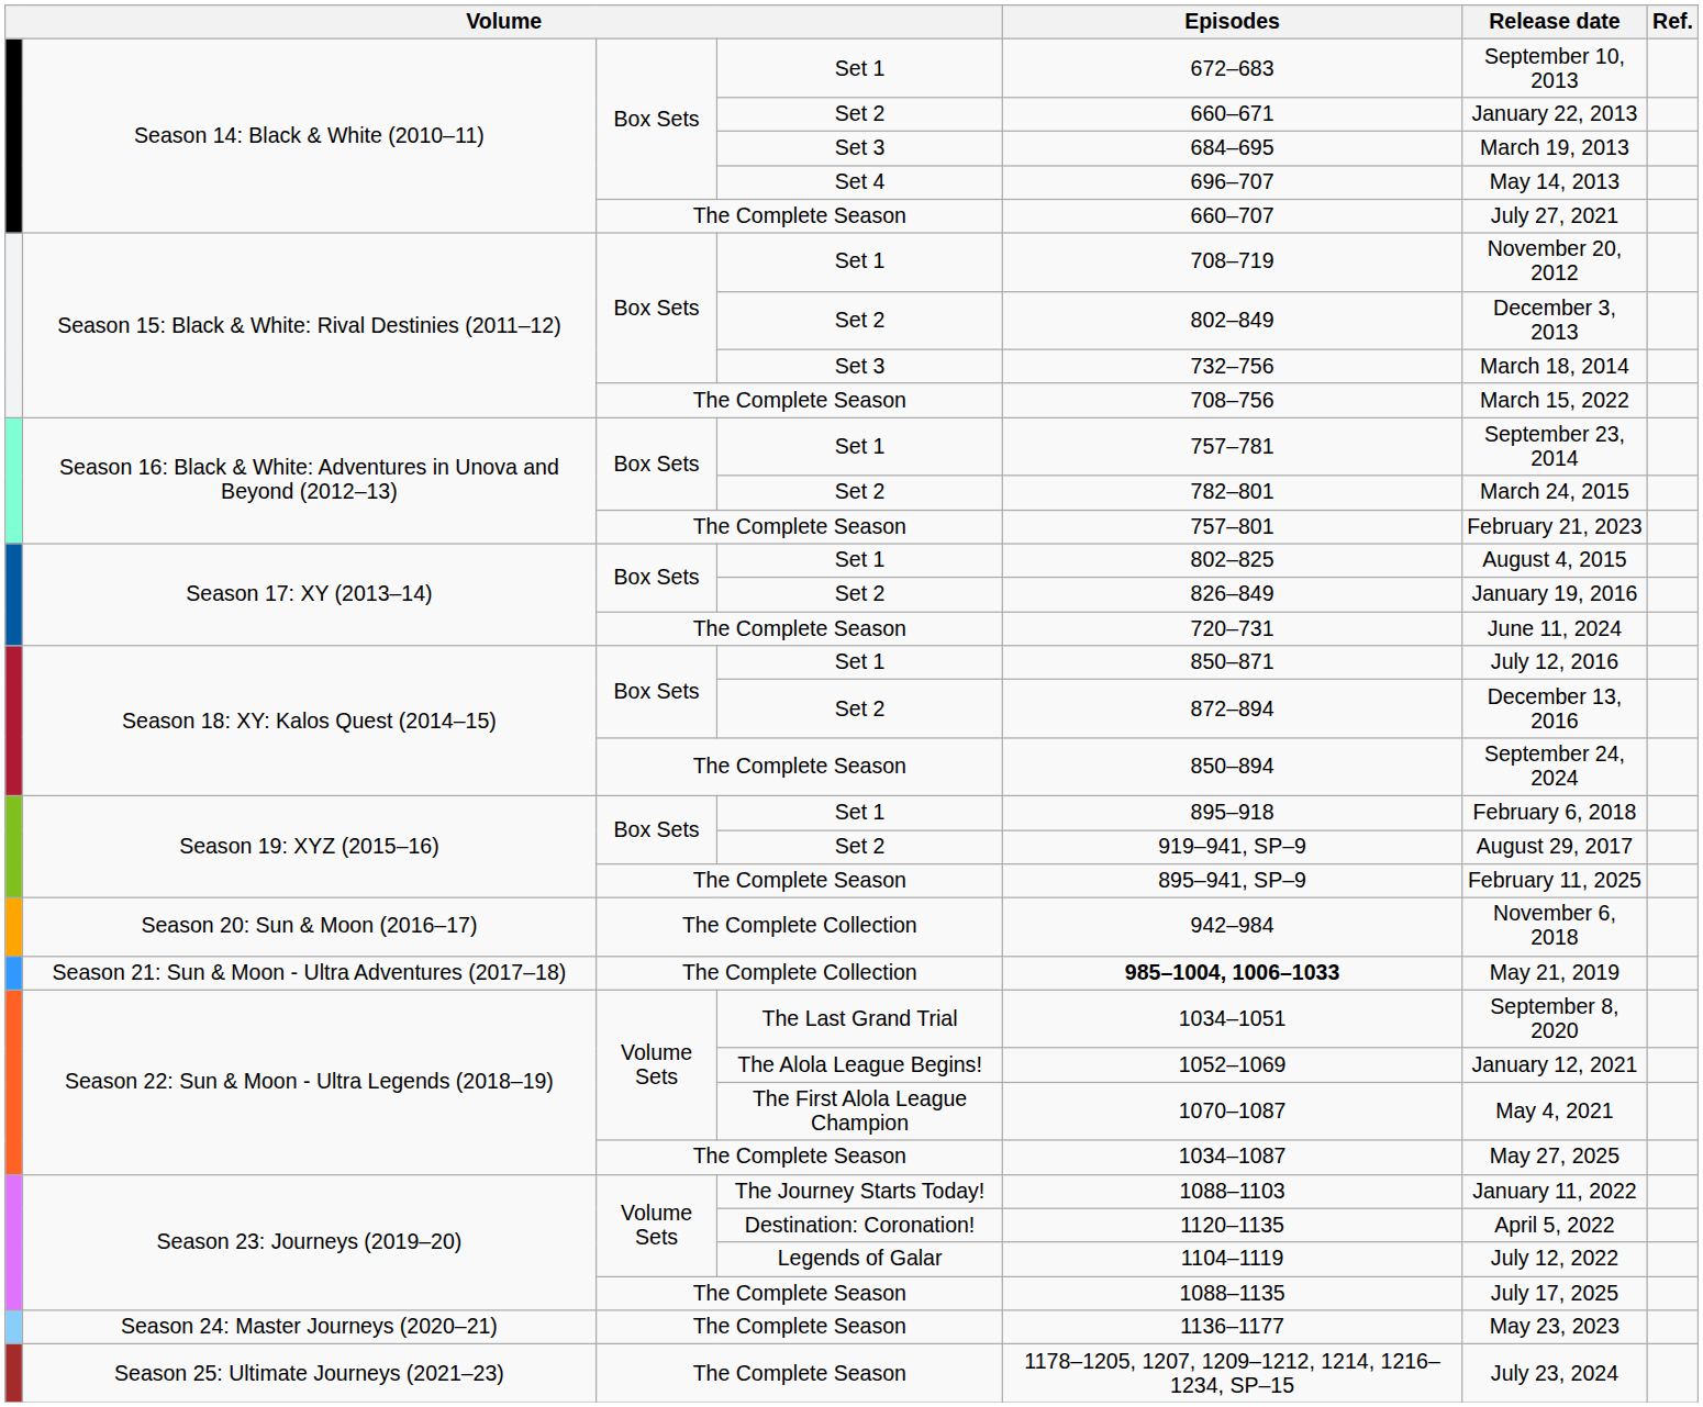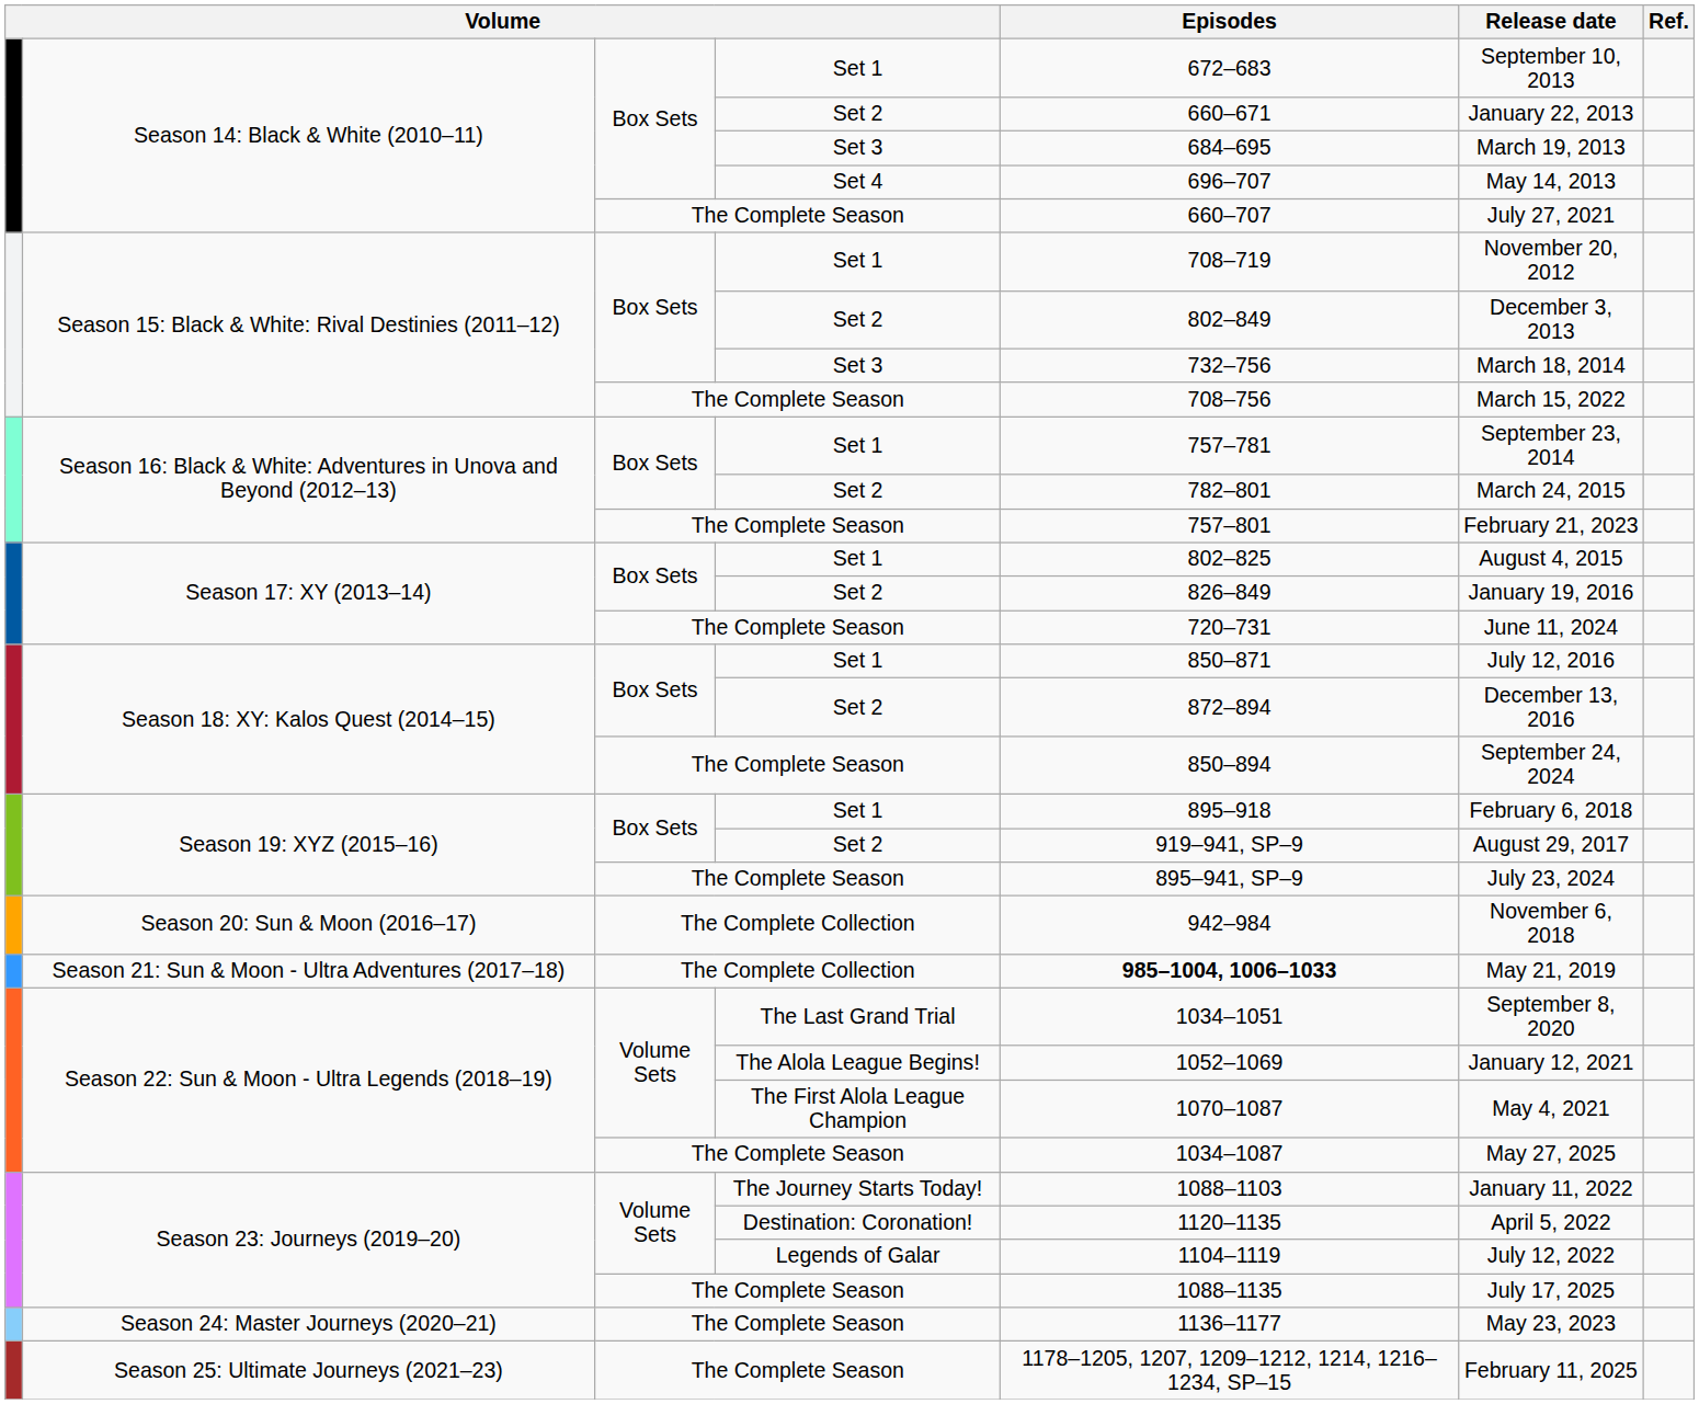 <table class="wikitable" style="text-align: center; width: 100%;">
 <tr>
 <th colspan="4">Volume</th>
 <th>Episodes</th>
 <th><strong>Release date</strong></th>
 <th><strong>Ref.</strong></th>
 </tr>
 <tr>
 <td rowspan="5" style="width:1%; background:#000000;"></td>
 <td rowspan="5">Season 14: Black & White (2010–11)</td>
 <td rowspan="4">Box Sets</td>
 <td>Set 1</td>
 <td>672–683</td>
 <td>September 10, 2013</td>
 <td></td>
 </tr>
 <tr>
 <td>Set 2</td>
 <td>660–671</td>
 <td>January 22, 2013</td>
 <td></td>
 </tr>
 <tr>
 <td>Set 3</td>
 <td>684–695</td>
 <td>March 19, 2013</td>
 <td></td>
 </tr>
 <tr>
 <td>Set 4</td>
 <td>696–707</td>
 <td>May 14, 2013</td>
 <td></td>
 </tr>
 <tr>
 <td colspan="2">The Complete Season</td>
 <td>660–707</td>
 <td>July 27, 2021</td>
 <td></td>
 </tr>
 <tr>
 <td rowspan="4" style="width:1%; background:#F2F3F4;"></td>
 <td rowspan="4">Season 15: Black & White: Rival Destinies (2011–12)</td>
 <td rowspan="3">Box Sets</td>
 <td>Set 1</td>
 <td>708–719</td>
 <td>November 20, 2012</td>
 <td></td>
 </tr>
 <tr>
 <td>Set 2</td>
 <td>802–849</td>
 <td>December 3, 2013</td>
 <td></td>
 </tr>
 <tr>
 <td>Set 3</td>
 <td>732–756</td>
 <td>March 18, 2014</td>
 <td></td>
 </tr>
 <tr>
 <td colspan="2">The Complete Season</td>
 <td>708–756</td>
 <td>March 15, 2022</td>
 <td></td>
 </tr>
 <tr>
 <td rowspan="3" style="width:1%; background:#7FFFD4;"></td>
 <td rowspan="3">Season 16: Black & White: Adventures in Unova and Beyond (2012–13)</td>
 <td rowspan="2">Box Sets</td>
 <td>Set 1</td>
 <td>757–781</td>
 <td>September 23, 2014</td>
 <td></td>
 </tr>
 <tr>
 <td>Set 2</td>
 <td>782–801</td>
 <td>March 24, 2015</td>
 <td></td>
 </tr>
 <tr>
 <td colspan="2">The Complete Season</td>
 <td>757–801</td>
 <td>February 21, 2023</td>
 <td></td>
 </tr>
 <tr>
 <td rowspan="3" style="width:1%; background:#0059A1;"></td>
 <td rowspan="3">Season 17: XY (2013–14)</td>
 <td rowspan="2">Box Sets</td>
 <td>Set 1</td>
 <td>802–825</td>
 <td>August 4, 2015</td>
 <td></td>
 </tr>
 <tr>
 <td>Set 2</td>
 <td>826–849</td>
 <td>January 19, 2016</td>
 <td></td>
 </tr>
 <tr>
 <td colspan="2">The Complete Season</td>
 <td>720–731</td>
 <td>June 11, 2024</td>
 <td></td>
 </tr>
 <tr>
 <td rowspan="3" style="width:1%; background:#AE1A33;"></td>
 <td rowspan="3">Season 18: XY: Kalos Quest (2014–15)</td>
 <td rowspan="2">Box Sets</td>
 <td>Set 1</td>
 <td>850–871</td>
 <td>July 12, 2016</td>
 <td></td>
 </tr>
 <tr>
 <td>Set 2</td>
 <td>872–894</td>
 <td>December 13, 2016</td>
 <td></td>
 </tr>
 <tr>
 <td colspan="2">The Complete Season</td>
 <td>850–894</td>
 <td>September 24, 2024</td>
 <td></td>
 </tr>
 <tr>
 <td rowspan="3" style="width:1%; background:#7FC01E;"></td>
 <td rowspan="3">Season 19: XYZ (2015–16)</td>
 <td rowspan="2">Box Sets</td>
 <td>Set 1</td>
 <td>895–918</td>
 <td>February 6, 2018</td>
 <td></td>
 </tr>
 <tr>
 <td>Set 2</td>
 <td>919–941, SP–9</td>
 <td>August 29, 2017</td>
 <td></td>
 </tr>
 <tr>
 <td colspan="2">The Complete Season</td>
 <td>895–941, SP–9</td>
-<td>February 11, 2025</td>
+<td>July 23, 2024</td>
 <td></td>
 </tr>
 <tr>
 <td rowspan="1" style="width:1%; background:#FFA500;"></td>
 <td>Season 20: Sun & Moon (2016–17)</td>
 <td colspan="2">The Complete Collection</td>
 <td>942–984</td>
 <td>November 6, 2018</td>
 <td></td>
 </tr>
 <tr>
 <td rowspan="1" style="width:1%; background:#3198FF;"></td>
 <td>Season 21: Sun & Moon - Ultra Adventures (2017–18)</td>
 <td colspan="2">The Complete Collection</td>
 <td><strong>985–1004, 1006–1033</strong></td>
 <td>May 21, 2019</td>
 <td></td>
 </tr>
 <tr>
 <td rowspan="4" style="width:1%; background:#FF6224;"></td>
 <td rowspan="4">Season 22: Sun & Moon - Ultra Legends (2018–19)</td>
 <td rowspan="3">Volume Sets</td>
 <td>The Last Grand Trial</td>
 <td>1034–1051</td>
 <td>September 8, 2020</td>
 <td></td>
 </tr>
 <tr>
 <td>The Alola League Begins!</td>
 <td>1052–1069</td>
 <td>January 12, 2021</td>
 <td></td>
 </tr>
 <tr>
 <td>The First Alola League Champion</td>
 <td>1070–1087</td>
 <td>May 4, 2021</td>
 <td></td>
 </tr>
 <tr>
 <td colspan="2">The Complete Season</td>
 <td>1034–1087</td>
 <td>May 27, 2025</td>
 <td></td>
 </tr>
 <tr>
 <td rowspan="4" style="width:1%; background:#df73ff;"></td>
 <td rowspan="4">Season 23: Journeys (2019–20)</td>
 <td rowspan="3">Volume Sets</td>
 <td>The Journey Starts Today!</td>
 <td>1088–1103</td>
 <td>January 11, 2022</td>
 <td></td>
 </tr>
 <tr>
 <td>Destination: Coronation!</td>
 <td>1120–1135</td>
 <td>April 5, 2022</td>
 <td></td>
 </tr>
 <tr>
 <td>Legends of Galar</td>
 <td>1104–1119</td>
 <td>July 12, 2022</td>
 <td></td>
 </tr>
 <tr>
 <td colspan="2">The Complete Season</td>
 <td>1088–1135</td>
 <td>July 17, 2025</td>
 <td></td>
 </tr>
 <tr>
 <td rowspan="1" style="width:1%; background:#87cefa;"></td>
 <td>Season 24: Master Journeys (2020–21)</td>
 <td colspan="2">The Complete Season</td>
 <td>1136–1177</td>
 <td>May 23, 2023</td>
 <td></td>
 </tr>
 <tr>
 <td rowspan="1" style="width:1%; background:#a52a2a;"></td>
 <td>Season 25: Ultimate Journeys (2021–23)</td>
 <td colspan="2">The Complete Season</td>
 <td>1178–1205, 1207, 1209–1212, 1214, 1216–1234, SP–15</td>
-<td>July 23, 2024</td>
+<td>February 11, 2025</td>
 <td></td>
 </tr>
 </table>
